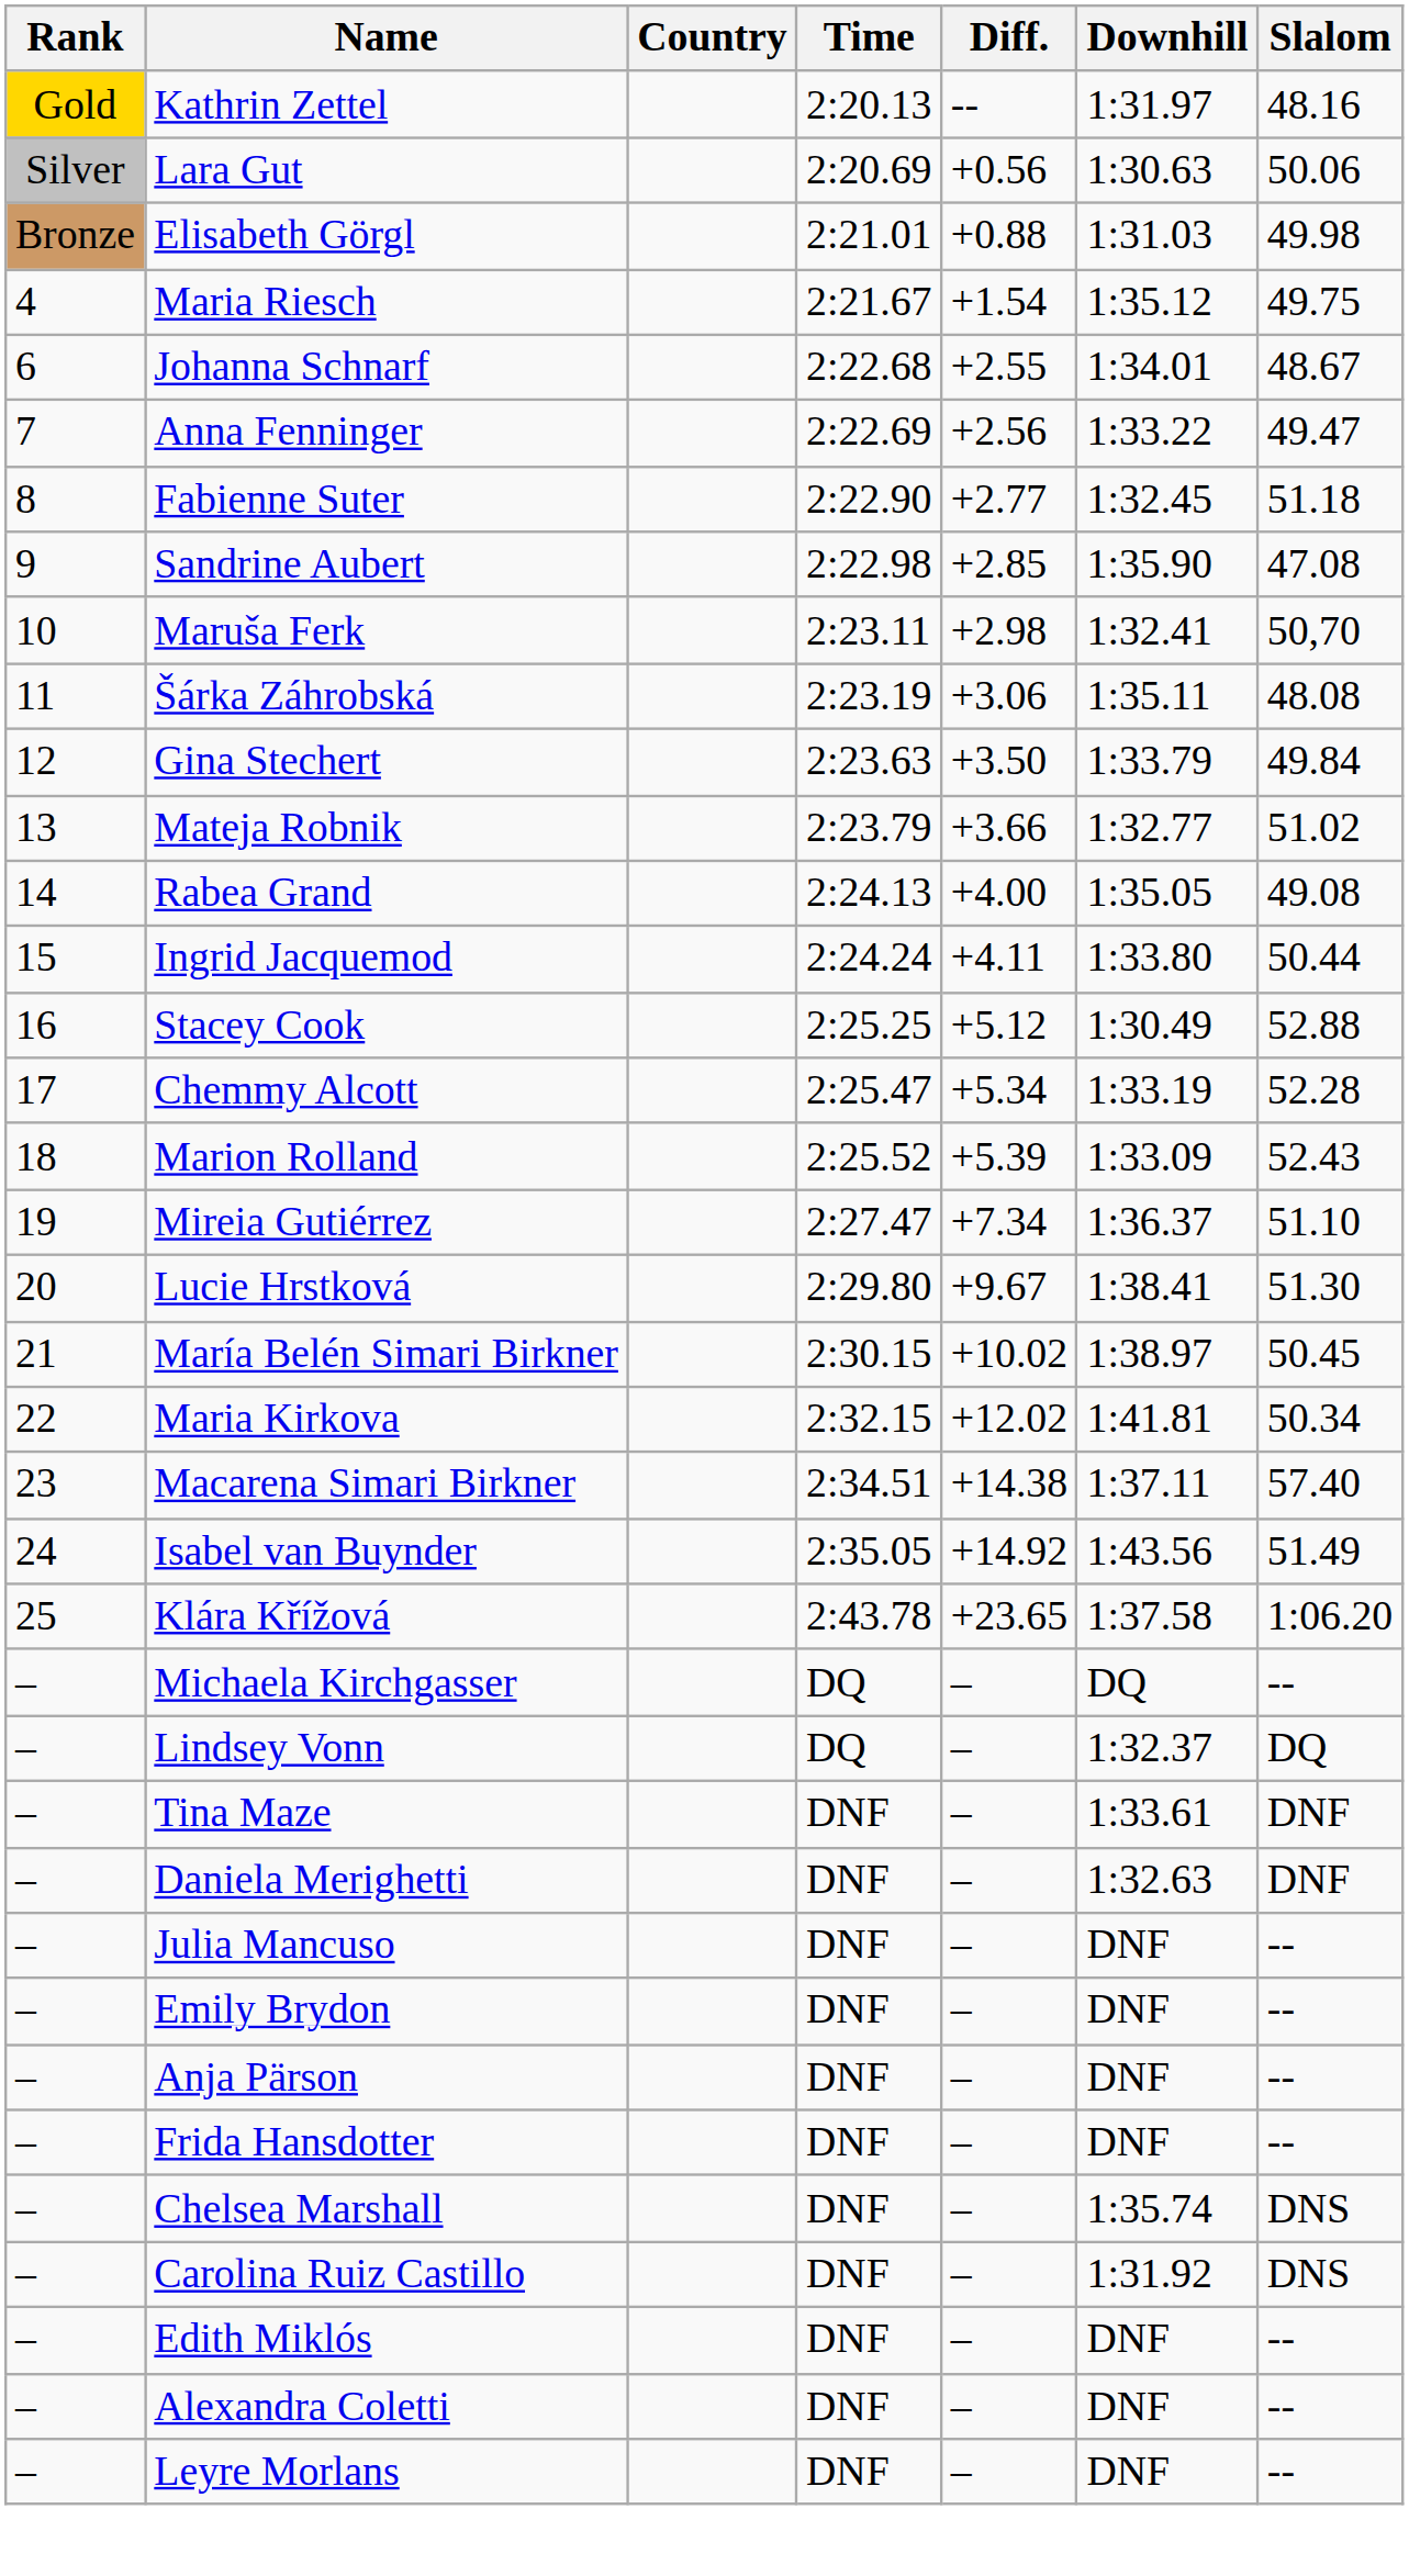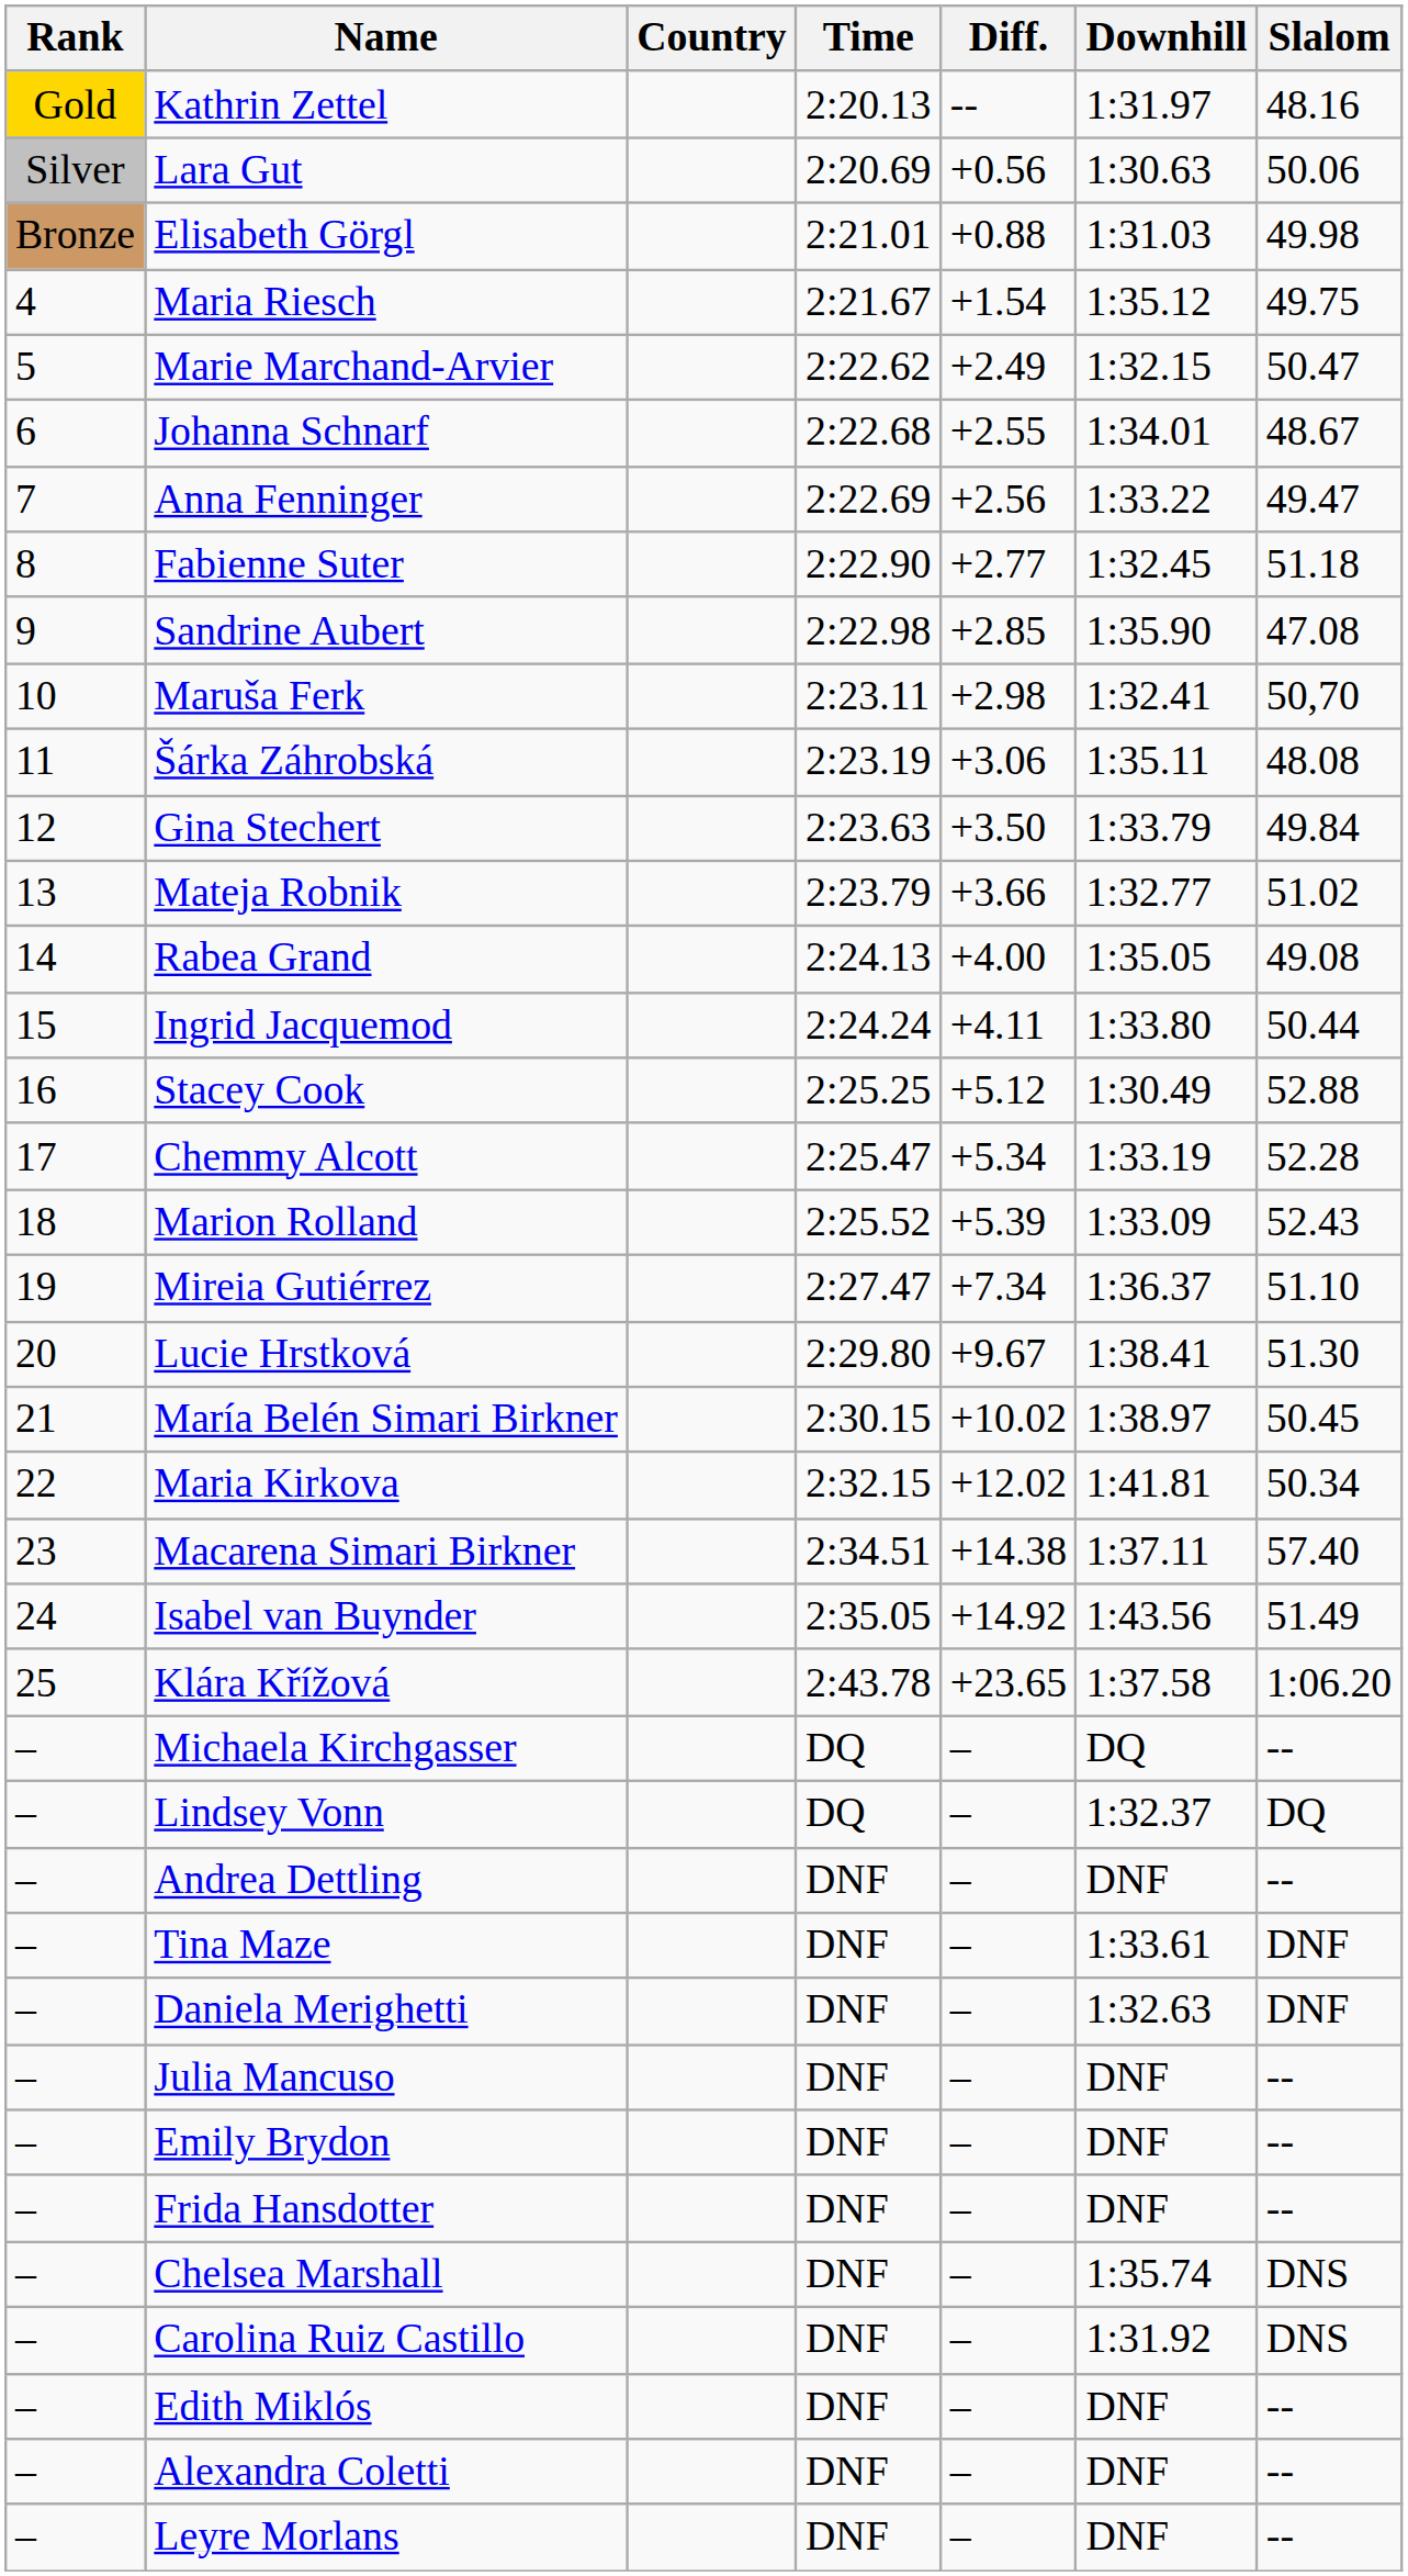 <table class="wikitable">
 <tr>
 <th>Rank</th>
 <th>Name</th>
 <th>Country</th>
 <th>Time</th>
 <th>Diff.</th>
 <th>Downhill</th>
 <th>Slalom</th>
 </tr>
 <tr>
 <td style="text-align:center;background-color:gold;">Gold</td>
 <td><a href='#'>Kathrin Zettel</a></td>
 <td></td>
 <td>2:20.13</td>
 <td>--</td>
 <td>1:31.97</td>
 <td>48.16</td>
 </tr>
 <tr>
 <td style="text-align:center;background-color:silver;">Silver</td>
 <td><a href='#'>Lara Gut</a></td>
 <td></td>
 <td>2:20.69</td>
 <td>+0.56</td>
 <td>1:30.63</td>
 <td>50.06</td>
 </tr>
 <tr>
 <td style="text-align:center;background-color:#CC9966;">Bronze</td>
 <td><a href='#'>Elisabeth Görgl</a></td>
 <td></td>
 <td>2:21.01</td>
 <td>+0.88</td>
 <td>1:31.03</td>
 <td>49.98</td>
 </tr>
 <tr>
 <td>4</td>
 <td><a href='#'>Maria Riesch</a></td>
 <td></td>
 <td>2:21.67</td>
 <td>+1.54</td>
 <td>1:35.12</td>
 <td>49.75</td>
+</tr>
+<tr>
+<td>5</td>
+<td><a href='#'>Marie Marchand-Arvier</a></td>
+<td></td>
+<td>2:22.62</td>
+<td>+2.49</td>
+<td>1:32.15</td>
+<td>50.47</td>
 </tr>
 <tr>
 <td>6</td>
 <td><a href='#'>Johanna Schnarf</a></td>
 <td></td>
 <td>2:22.68</td>
 <td>+2.55</td>
 <td>1:34.01</td>
 <td>48.67</td>
 </tr>
 <tr>
 <td>7</td>
 <td><a href='#'>Anna Fenninger</a></td>
 <td></td>
 <td>2:22.69</td>
 <td>+2.56</td>
 <td>1:33.22</td>
 <td>49.47</td>
 </tr>
 <tr>
 <td>8</td>
 <td><a href='#'>Fabienne Suter</a></td>
 <td></td>
 <td>2:22.90</td>
 <td>+2.77</td>
 <td>1:32.45</td>
 <td>51.18</td>
 </tr>
 <tr>
 <td>9</td>
 <td><a href='#'>Sandrine Aubert</a></td>
 <td></td>
 <td>2:22.98</td>
 <td>+2.85</td>
 <td>1:35.90</td>
 <td>47.08</td>
 </tr>
 <tr>
 <td>10</td>
 <td><a href='#'>Maruša Ferk</a></td>
 <td></td>
 <td>2:23.11</td>
 <td>+2.98</td>
 <td>1:32.41</td>
 <td>50,70</td>
 </tr>
 <tr>
 <td>11</td>
 <td><a href='#'>Šárka Záhrobská</a></td>
 <td></td>
 <td>2:23.19</td>
 <td>+3.06</td>
 <td>1:35.11</td>
 <td>48.08</td>
 </tr>
 <tr>
 <td>12</td>
 <td><a href='#'>Gina Stechert</a></td>
 <td></td>
 <td>2:23.63</td>
 <td>+3.50</td>
 <td>1:33.79</td>
 <td>49.84</td>
 </tr>
 <tr>
 <td>13</td>
 <td><a href='#'>Mateja Robnik</a></td>
 <td></td>
 <td>2:23.79</td>
 <td>+3.66</td>
 <td>1:32.77</td>
 <td>51.02</td>
 </tr>
 <tr>
 <td>14</td>
 <td><a href='#'>Rabea Grand</a></td>
 <td></td>
 <td>2:24.13</td>
 <td>+4.00</td>
 <td>1:35.05</td>
 <td>49.08</td>
 </tr>
 <tr>
 <td>15</td>
 <td><a href='#'>Ingrid Jacquemod</a></td>
 <td></td>
 <td>2:24.24</td>
 <td>+4.11</td>
 <td>1:33.80</td>
 <td>50.44</td>
 </tr>
 <tr>
 <td>16</td>
 <td><a href='#'>Stacey Cook</a></td>
 <td></td>
 <td>2:25.25</td>
 <td>+5.12</td>
 <td>1:30.49</td>
 <td>52.88</td>
 </tr>
 <tr>
 <td>17</td>
 <td><a href='#'>Chemmy Alcott</a></td>
 <td></td>
 <td>2:25.47</td>
 <td>+5.34</td>
 <td>1:33.19</td>
 <td>52.28</td>
 </tr>
 <tr>
 <td>18</td>
 <td><a href='#'>Marion Rolland</a></td>
 <td></td>
 <td>2:25.52</td>
 <td>+5.39</td>
 <td>1:33.09</td>
 <td>52.43</td>
 </tr>
 <tr>
 <td>19</td>
 <td><a href='#'>Mireia Gutiérrez</a></td>
 <td></td>
 <td>2:27.47</td>
 <td>+7.34</td>
 <td>1:36.37</td>
 <td>51.10</td>
 </tr>
 <tr>
 <td>20</td>
 <td><a href='#'>Lucie Hrstková</a></td>
 <td></td>
 <td>2:29.80</td>
 <td>+9.67</td>
 <td>1:38.41</td>
 <td>51.30</td>
 </tr>
 <tr>
 <td>21</td>
 <td><a href='#'>María Belén Simari Birkner</a></td>
 <td></td>
 <td>2:30.15</td>
 <td>+10.02</td>
 <td>1:38.97</td>
 <td>50.45</td>
 </tr>
 <tr>
 <td>22</td>
 <td><a href='#'>Maria Kirkova</a></td>
 <td></td>
 <td>2:32.15</td>
 <td>+12.02</td>
 <td>1:41.81</td>
 <td>50.34</td>
 </tr>
 <tr>
 <td>23</td>
 <td><a href='#'>Macarena Simari Birkner</a></td>
 <td></td>
 <td>2:34.51</td>
 <td>+14.38</td>
 <td>1:37.11</td>
 <td>57.40</td>
 </tr>
 <tr>
 <td>24</td>
 <td><a href='#'>Isabel van Buynder</a></td>
 <td></td>
 <td>2:35.05</td>
 <td>+14.92</td>
 <td>1:43.56</td>
 <td>51.49</td>
 </tr>
 <tr>
 <td>25</td>
 <td><a href='#'>Klára Křížová</a></td>
 <td></td>
 <td>2:43.78</td>
 <td>+23.65</td>
 <td>1:37.58</td>
 <td>1:06.20</td>
 </tr>
 <tr>
 <td>–</td>
 <td><a href='#'>Michaela Kirchgasser</a></td>
 <td></td>
 <td>DQ</td>
 <td>–</td>
 <td>DQ</td>
 <td>--</td>
 </tr>
 <tr>
 <td>–</td>
 <td><a href='#'>Lindsey Vonn</a></td>
 <td></td>
 <td>DQ</td>
 <td>–</td>
 <td>1:32.37</td>
 <td>DQ</td>
 </tr>
 <tr>
 <td>–</td>
+<td><a href='#'>Andrea Dettling</a></td>
+<td></td>
+<td>DNF</td>
+<td>–</td>
+<td>DNF</td>
+<td>--</td>
+</tr>
+<tr>
+<td>–</td>
 <td><a href='#'>Tina Maze</a></td>
 <td></td>
 <td>DNF</td>
 <td>–</td>
 <td>1:33.61</td>
 <td>DNF</td>
 </tr>
 <tr>
 <td>–</td>
 <td><a href='#'>Daniela Merighetti</a></td>
 <td></td>
 <td>DNF</td>
 <td>–</td>
 <td>1:32.63</td>
 <td>DNF</td>
 </tr>
 <tr>
 <td>–</td>
 <td><a href='#'>Julia Mancuso</a></td>
 <td></td>
 <td>DNF</td>
 <td>–</td>
 <td>DNF</td>
 <td>--</td>
 </tr>
 <tr>
 <td>–</td>
 <td><a href='#'>Emily Brydon</a></td>
-<td></td>
-<td>DNF</td>
-<td>–</td>
-<td>DNF</td>
-<td>--</td>
-</tr>
-<tr>
-<td>–</td>
-<td><a href='#'>Anja Pärson</a></td>
 <td></td>
 <td>DNF</td>
 <td>–</td>
 <td>DNF</td>
 <td>--</td>
 </tr>
 <tr>
 <td>–</td>
 <td><a href='#'>Frida Hansdotter</a></td>
 <td></td>
 <td>DNF</td>
 <td>–</td>
 <td>DNF</td>
 <td>--</td>
 </tr>
 <tr>
 <td>–</td>
 <td><a href='#'>Chelsea Marshall</a></td>
 <td></td>
 <td>DNF</td>
 <td>–</td>
 <td>1:35.74</td>
 <td>DNS</td>
 </tr>
 <tr>
 <td>–</td>
 <td><a href='#'>Carolina Ruiz Castillo</a></td>
 <td></td>
 <td>DNF</td>
 <td>–</td>
 <td>1:31.92</td>
 <td>DNS</td>
 </tr>
 <tr>
 <td>–</td>
 <td><a href='#'>Edith Miklós</a></td>
 <td></td>
 <td>DNF</td>
 <td>–</td>
 <td>DNF</td>
 <td>--</td>
 </tr>
 <tr>
 <td>–</td>
 <td><a href='#'>Alexandra Coletti</a></td>
 <td></td>
 <td>DNF</td>
 <td>–</td>
 <td>DNF</td>
 <td>--</td>
 </tr>
 <tr>
 <td>–</td>
 <td><a href='#'>Leyre Morlans</a></td>
 <td></td>
 <td>DNF</td>
 <td>–</td>
 <td>DNF</td>
 <td>--</td>
 </tr>
 </table>
